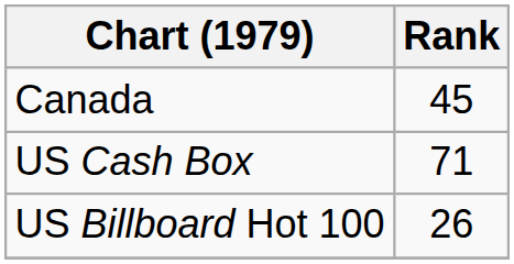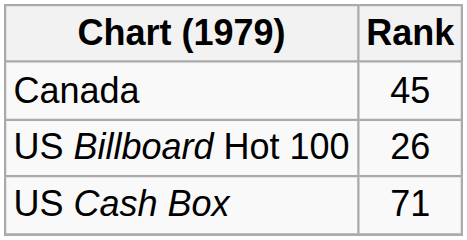 <table class="wikitable sortable">
 <tr>
 <th align="left">Chart (1979)</th>
 <th style="text-align:center;">Rank</th>
 </tr>
 <tr>
 <td>Canada</td>
 <td style="text-align:center;">45</td>
 </tr>
 <tr>
+<td>US <em>Billboard</em> Hot 100</td>
+<td style="text-align:center;">26</td>
+</tr>
+<tr>
 <td>US <em>Cash Box</em></td>
 <td style="text-align:center;">71</td>
 </tr>
 <tr>
-<td>US <em>Billboard</em> Hot 100</td>
-<td style="text-align:center;">26</td>
-</tr>
-<tr>
 </tr>
 </table>
